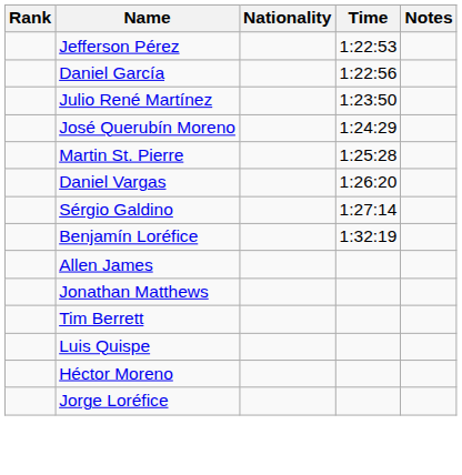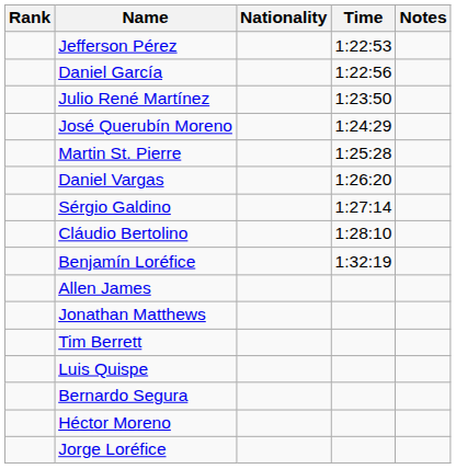 <table class="wikitable sortable" style="text-align:center">
 <tr>
 <th>Rank</th>
 <th>Name</th>
 <th>Nationality</th>
 <th>Time</th>
 <th>Notes</th>
 </tr>
 <tr>
 <td></td>
 <td align=left><a href='#'>Jefferson Pérez</a></td>
 <td align=left></td>
 <td>1:22:53</td>
 <td></td>
 </tr>
 <tr>
 <td></td>
 <td align=left><a href='#'>Daniel García</a></td>
 <td align=left></td>
 <td>1:22:56</td>
 <td></td>
 </tr>
 <tr>
 <td></td>
 <td align=left><a href='#'>Julio René Martínez</a></td>
 <td align=left></td>
 <td>1:23:50</td>
 <td></td>
 </tr>
 <tr>
 <td></td>
 <td align=left><a href='#'>José Querubín Moreno</a></td>
 <td align=left></td>
 <td>1:24:29</td>
 <td></td>
 </tr>
 <tr>
 <td></td>
 <td align=left><a href='#'>Martin St. Pierre</a></td>
 <td align=left></td>
 <td>1:25:28</td>
 <td></td>
 </tr>
 <tr>
 <td></td>
 <td align=left><a href='#'>Daniel Vargas</a></td>
 <td align=left></td>
 <td>1:26:20</td>
 <td></td>
 </tr>
 <tr>
 <td></td>
 <td align=left><a href='#'>Sérgio Galdino</a></td>
 <td align=left></td>
 <td>1:27:14</td>
 <td></td>
 </tr>
 <tr>
 <td></td>
+<td align=left><a href='#'>Cláudio Bertolino</a></td>
+<td align=left></td>
+<td>1:28:10</td>
+<td></td>
+</tr>
+<tr>
+<td></td>
 <td align=left><a href='#'>Benjamín Loréfice</a></td>
 <td align=left></td>
 <td>1:32:19</td>
 <td></td>
 </tr>
 <tr>
 <td></td>
 <td align=left><a href='#'>Allen James</a></td>
 <td align=left></td>
 <td></td>
 <td></td>
 </tr>
 <tr>
 <td></td>
 <td align=left><a href='#'>Jonathan Matthews</a></td>
 <td align=left></td>
 <td></td>
 <td></td>
 </tr>
 <tr>
 <td></td>
 <td align=left><a href='#'>Tim Berrett</a></td>
 <td align=left></td>
 <td></td>
 <td></td>
 </tr>
 <tr>
 <td></td>
 <td align=left><a href='#'>Luis Quispe</a></td>
 <td align=left></td>
 <td></td>
 <td></td>
 </tr>
 <tr>
 <td></td>
+<td align=left><a href='#'>Bernardo Segura</a></td>
+<td align=left></td>
+<td></td>
+<td></td>
+</tr>
+<tr>
+<td></td>
 <td align=left><a href='#'>Héctor Moreno</a></td>
 <td align=left></td>
 <td></td>
 <td></td>
 </tr>
 <tr>
 <td></td>
 <td align=left><a href='#'>Jorge Loréfice</a></td>
 <td align=left></td>
 <td></td>
 <td></td>
 </tr>
 </table>
